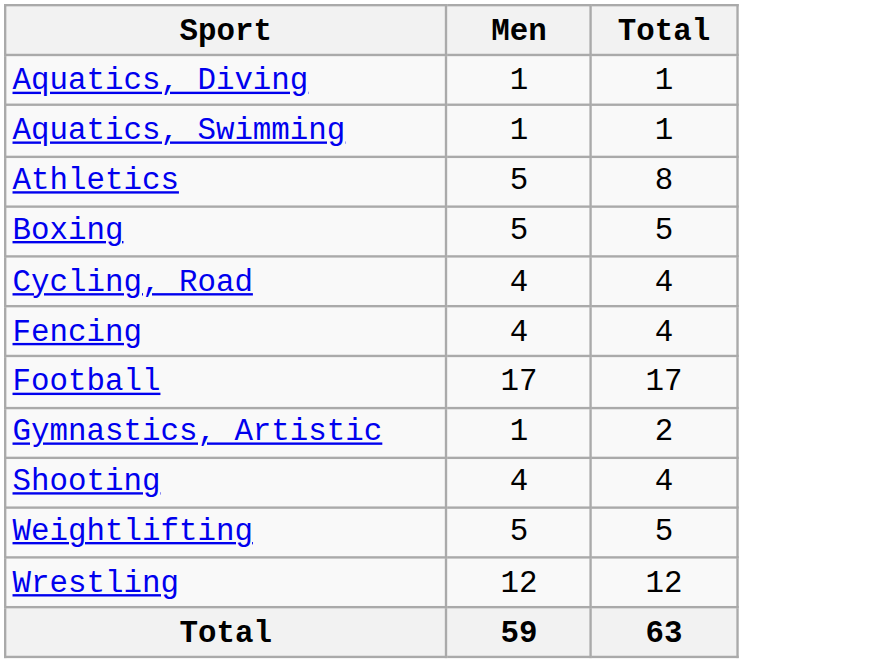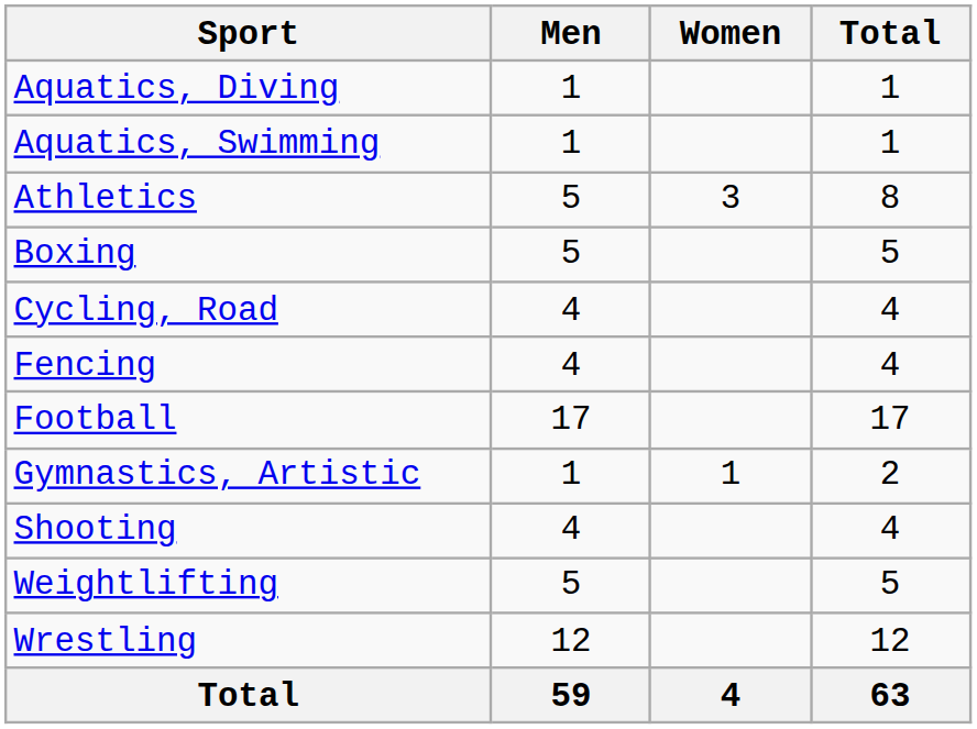 <table class="wikitable sortable" style="text-align:center;">
 <tr>
 <th width=180>Sport</th>
 <th width=55>Men</th>
+<th width=55>Women</th>
 <th width=55>Total</th>
 </tr>
 <tr>
 <td align=left><a href='#'>Aquatics, Diving</a></td>
 <td>1</td>
+<td></td>
 <td>1</td>
 </tr>
 <tr>
 <td align=left><a href='#'>Aquatics, Swimming</a></td>
 <td>1</td>
+<td></td>
 <td>1</td>
 </tr>
 <tr>
 <td align=left><a href='#'>Athletics</a></td>
 <td>5</td>
+<td>3</td>
 <td>8</td>
 </tr>
 <tr>
 <td align=left><a href='#'>Boxing</a></td>
 <td>5</td>
+<td></td>
 <td>5</td>
 </tr>
 <tr>
 <td align=left><a href='#'>Cycling, Road</a></td>
 <td>4</td>
+<td></td>
 <td>4</td>
 </tr>
 <tr>
 <td align=left><a href='#'>Fencing</a></td>
 <td>4</td>
+<td></td>
 <td>4</td>
 </tr>
 <tr>
 <td align=left><a href='#'>Football</a></td>
 <td>17</td>
+<td></td>
 <td>17</td>
 </tr>
 <tr>
 <td align=left><a href='#'>Gymnastics, Artistic</a></td>
+<td>1</td>
 <td>1</td>
 <td>2</td>
 </tr>
 <tr>
 <td align=left><a href='#'>Shooting</a></td>
 <td>4</td>
+<td></td>
 <td>4</td>
 </tr>
 <tr>
 <td align=left><a href='#'>Weightlifting</a></td>
 <td>5</td>
+<td></td>
 <td>5</td>
 </tr>
 <tr>
 <td align=left><a href='#'>Wrestling</a></td>
 <td>12</td>
+<td></td>
 <td>12</td>
 </tr>
 <tr class="sortbottom">
 <th>Total</th>
 <th>59</th>
+<th>4</th>
 <th>63</th>
 </tr>
 </table>
